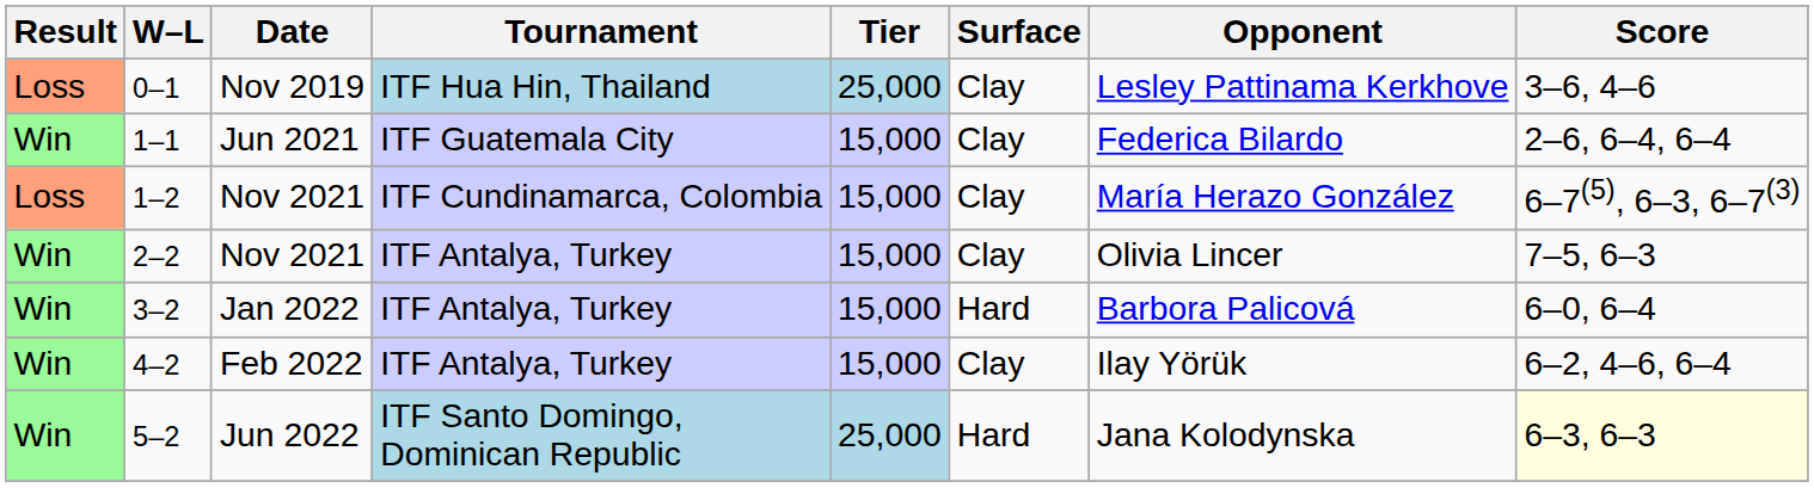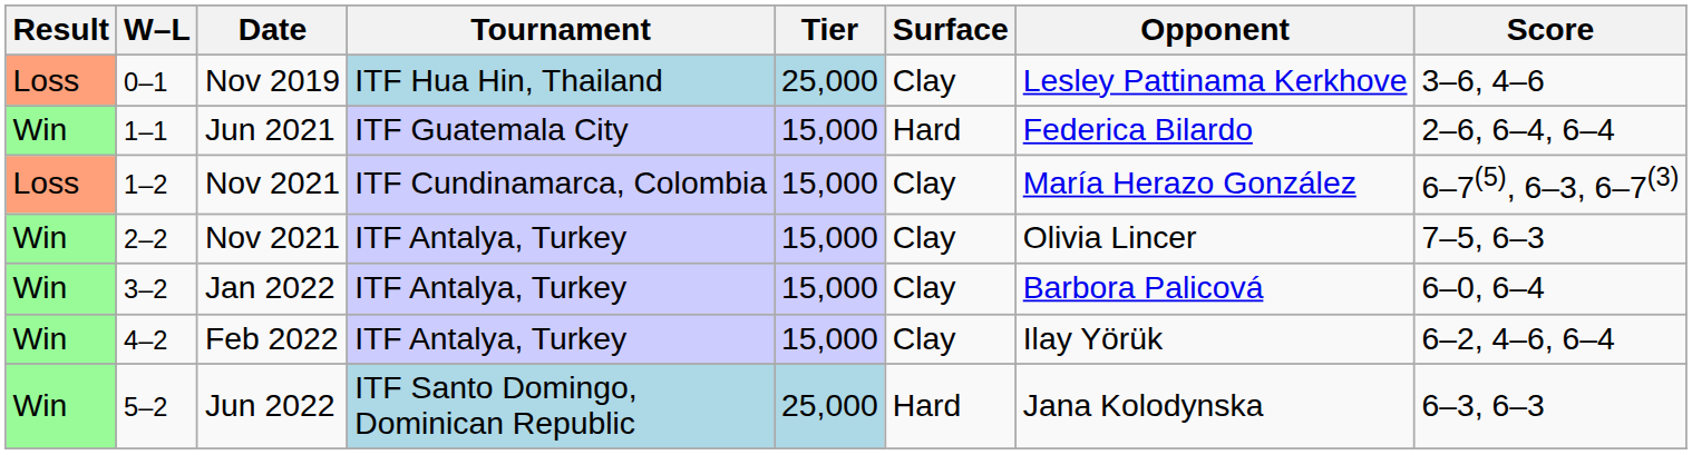 <table class="sortable wikitable">
 <tr>
 <th>Result</th>
 <th class="unsortable">W–L</th>
 <th>Date</th>
 <th>Tournament</th>
 <th>Tier</th>
 <th>Surface</th>
 <th>Opponent</th>
 <th class="unsortable">Score</th>
 </tr>
 <tr>
 <td bgcolor=#ffa07a>Loss</td>
 <td><small>0–1</small></td>
 <td>Nov 2019</td>
 <td bgcolor=lightblue>ITF Hua Hin, Thailand</td>
 <td bgcolor=lightblue>25,000</td>
 <td>Clay</td>
 <td> <a href='#'>Lesley Pattinama Kerkhove</a></td>
 <td>3–6, 4–6</td>
 </tr>
 <tr>
 <td bgcolor=98FB98>Win</td>
 <td><small>1–1</small></td>
 <td>Jun 2021</td>
 <td style="background:#ccf;">ITF Guatemala City</td>
 <td style="background:#ccf;">15,000</td>
-<td>Clay</td>
+<td>Hard</td>
 <td> <a href='#'>Federica Bilardo</a></td>
 <td>2–6, 6–4, 6–4</td>
 </tr>
 <tr>
 <td bgcolor=#ffa07a>Loss</td>
 <td><small>1–2</small></td>
 <td>Nov 2021</td>
 <td style="background:#ccf;">ITF Cundinamarca, Colombia</td>
 <td style="background:#ccf;">15,000</td>
 <td>Clay</td>
 <td> <a href='#'>María Herazo González</a></td>
 <td>6–7<sup>(5)</sup>, 6–3, 6–7<sup>(3)</sup></td>
 </tr>
 <tr>
 <td bgcolor=98FB98>Win</td>
 <td><small>2–2</small></td>
 <td>Nov 2021</td>
 <td style="background:#ccf;">ITF Antalya, Turkey</td>
 <td style="background:#ccf;">15,000</td>
 <td>Clay</td>
 <td> Olivia Lincer</td>
 <td>7–5, 6–3</td>
 </tr>
 <tr>
 <td bgcolor=98FB98>Win</td>
 <td><small>3–2</small></td>
 <td>Jan 2022</td>
 <td style="background:#ccf;">ITF Antalya, Turkey</td>
 <td style="background:#ccf;">15,000</td>
-<td>Hard</td>
+<td>Clay</td>
 <td> <a href='#'>Barbora Palicová</a></td>
 <td>6–0, 6–4</td>
 </tr>
 <tr>
 <td bgcolor=98FB98>Win</td>
 <td><small>4–2</small></td>
 <td>Feb 2022</td>
 <td style="background:#ccf;">ITF Antalya, Turkey</td>
 <td style="background:#ccf;">15,000</td>
 <td>Clay</td>
 <td> Ilay Yörük</td>
 <td>6–2, 4–6, 6–4</td>
 </tr>
 <tr>
 <td bgcolor=98FB98>Win</td>
 <td><small>5–2</small></td>
 <td>Jun 2022</td>
 <td bgcolor=lightblue>ITF Santo Domingo, <br>Dominican Republic</td>
 <td bgcolor=lightblue>25,000</td>
 <td>Hard</td>
 <td> Jana Kolodynska</td>
-<td style="background: lightyellow;">6–3, 6–3</td>
+<td>6–3, 6–3</td>
 </tr>
 </table>
